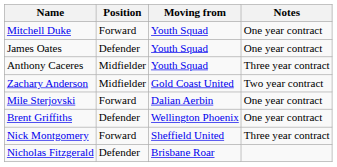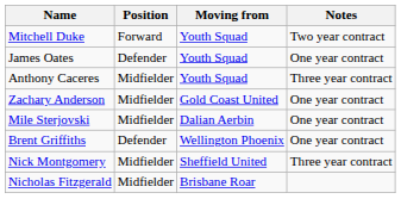 <table class="wikitable">
 <tr>
 <th>Name</th>
 <th>Position</th>
 <th>Moving from</th>
 <th>Notes</th>
 </tr>
 <tr>
 <td> <a href='#'>Mitchell Duke</a></td>
 <td>Forward</td>
 <td><a href='#'>Youth Squad</a></td>
-<td>One year contract</td>
+<td>Two year contract</td>
 </tr>
 <tr>
 <td> James Oates</td>
 <td>Defender</td>
 <td><a href='#'>Youth Squad</a></td>
 <td>One year contract</td>
 </tr>
 <tr>
 <td> Anthony Caceres</td>
 <td>Midfielder</td>
 <td><a href='#'>Youth Squad</a></td>
 <td>Three year contract</td>
 </tr>
 <tr>
 <td> <a href='#'>Zachary Anderson</a></td>
 <td>Midfielder</td>
 <td><a href='#'>Gold Coast United</a></td>
-<td>Two year contract</td>
+<td>One year contract</td>
 </tr>
 <tr>
 <td> <a href='#'>Mile Sterjovski</a></td>
-<td>Forward</td>
+<td>Midfielder</td>
 <td> <a href='#'>Dalian Aerbin</a></td>
 <td>One year contract</td>
 </tr>
 <tr>
 <td> <a href='#'>Brent Griffiths</a></td>
 <td>Defender</td>
 <td><a href='#'>Wellington Phoenix</a></td>
 <td>One year contract</td>
 </tr>
 <tr>
 <td> <a href='#'>Nick Montgomery</a></td>
-<td>Forward</td>
+<td>Midfielder</td>
 <td> <a href='#'>Sheffield United</a></td>
 <td>Three year contract</td>
 </tr>
 <tr>
 <td> <a href='#'>Nicholas Fitzgerald</a></td>
-<td>Defender</td>
+<td>Midfielder</td>
 <td><a href='#'>Brisbane Roar</a></td>
 <td></td>
 </tr>
 </table>
